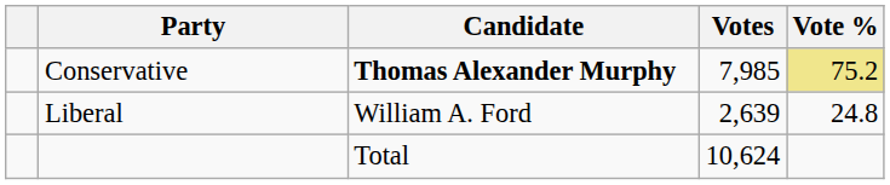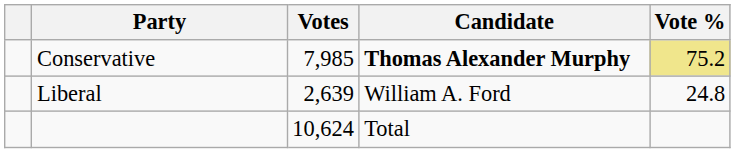 <table class="wikitable">
 <tr>
 <th></th>
 <th scope="col" width="175">Party</th>
+<th>Votes</th>
 <th scope="col" width="200">Candidate</th>
-<th>Votes</th>
 <th>Vote %</th>
 </tr>
 <tr>
 <td>   </td>
 <td>Conservative</td>
+<td align=right>7,985</td>
 <td><strong>Thomas Alexander Murphy</strong></td>
-<td align=right>7,985</td>
 <td align=right style="background: khaki;">75.2</td>
 </tr>
 <tr>
 <td>   </td>
 <td>Liberal</td>
+<td align=right>2,639</td>
 <td>William A. Ford</td>
-<td align=right>2,639</td>
 <td align=right>24.8</td>
 </tr>
 <tr |>
 <td></td>
 <td></td>
+<td align=right>10,624</td>
 <td>Total</td>
-<td align=right>10,624</td>
 <td></td>
 </tr>
 </table>
